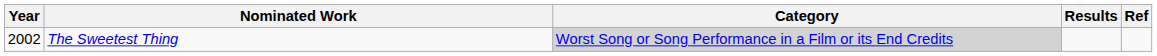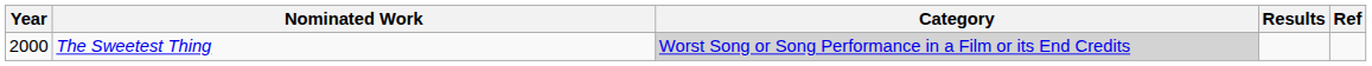 <table class="wikitable">
 <tr>
 <th scope="col" style="width:1em;">Year</th>
 <th scope="col" style="width:35em;">Nominated Work</th>
 <th scope="col" style="width:35em;">Category</th>
 <th scope="col" style="width:1em;">Results</th>
 <th scope="col" style="width:1em;">Ref</th>
 </tr>
 <tr>
-<td>2002</td>
+<td>2000</td>
 <td><em><a href='#'>The Sweetest Thing</a></em></td>
 <td style="background: lightgrey;"><a href='#'>Worst Song or Song Performance in a Film or its End Credits</a></td>
 <td></td>
 <td></td>
 </tr>
 </table>
